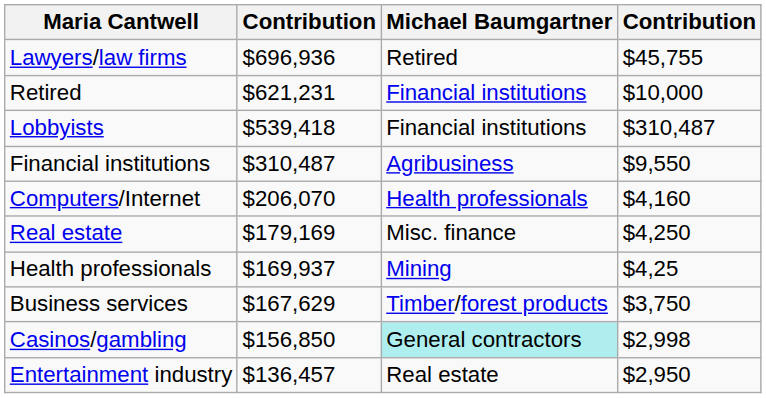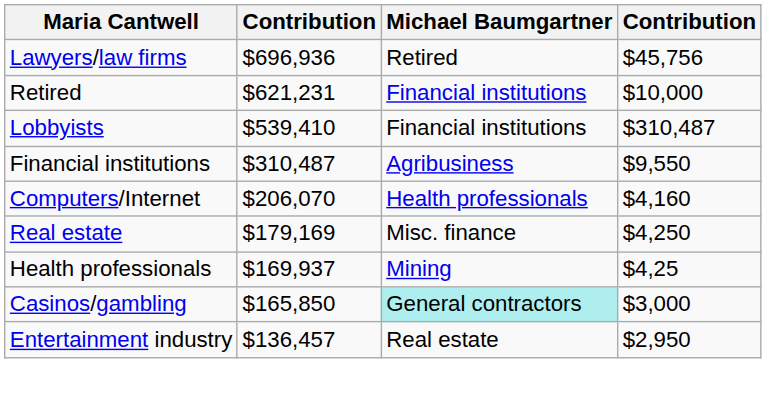 <table class="wikitable sortable">
 <tr>
 <th>Maria Cantwell</th>
 <th>Contribution</th>
 <th>Michael Baumgartner</th>
 <th>Contribution</th>
 </tr>
 <tr>
 <td><a href='#'>Lawyers</a>/<a href='#'>law firms</a></td>
 <td>$696,936</td>
 <td>Retired</td>
-<td>$45,755</td>
+<td>$45,756</td>
 </tr>
 <tr>
 <td>Retired</td>
 <td>$621,231</td>
 <td><a href='#'>Financial institutions</a></td>
 <td>$10,000</td>
 </tr>
 <tr>
 <td><a href='#'>Lobbyists</a></td>
-<td>$539,418</td>
+<td>$539,410</td>
 <td>Financial institutions</td>
 <td>$310,487</td>
 </tr>
 <tr>
 <td>Financial institutions</td>
 <td>$310,487</td>
 <td><a href='#'>Agribusiness</a></td>
 <td>$9,550</td>
 </tr>
 <tr>
 <td><a href='#'>Computers</a>/Internet</td>
 <td>$206,070</td>
 <td><a href='#'>Health professionals</a></td>
 <td>$4,160</td>
 </tr>
 <tr>
 <td><a href='#'>Real estate</a></td>
 <td>$179,169</td>
 <td>Misc. finance</td>
 <td>$4,250</td>
 </tr>
 <tr>
 <td>Health professionals</td>
 <td>$169,937</td>
 <td><a href='#'>Mining</a></td>
 <td>$4,25</td>
 </tr>
 <tr>
-<td>Business services</td>
-<td>$167,629</td>
-<td><a href='#'>Timber</a>/<a href='#'>forest products</a></td>
-<td>$3,750</td>
-</tr>
-<tr>
 <td><a href='#'>Casinos</a>/<a href='#'>gambling</a></td>
-<td>$156,850</td>
+<td>$165,850</td>
 <td style="background: paleturquoise;">General contractors</td>
-<td>$2,998</td>
+<td>$3,000</td>
 </tr>
 <tr>
 <td><a href='#'>Entertainment</a> industry</td>
 <td>$136,457</td>
 <td>Real estate</td>
 <td>$2,950</td>
 </tr>
 </table>
